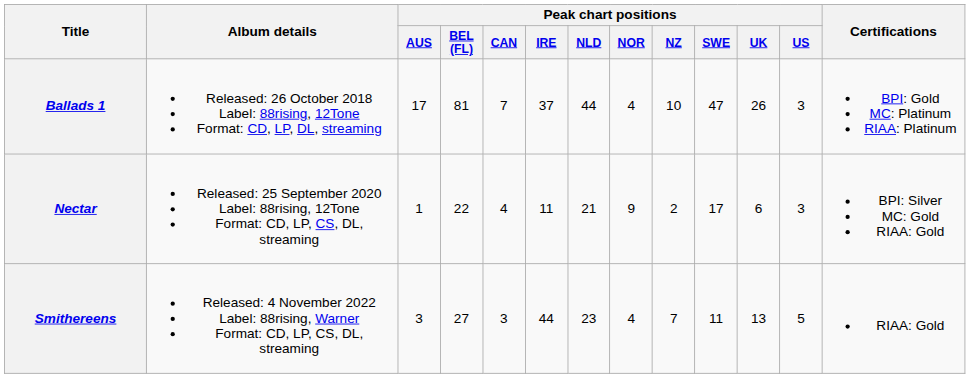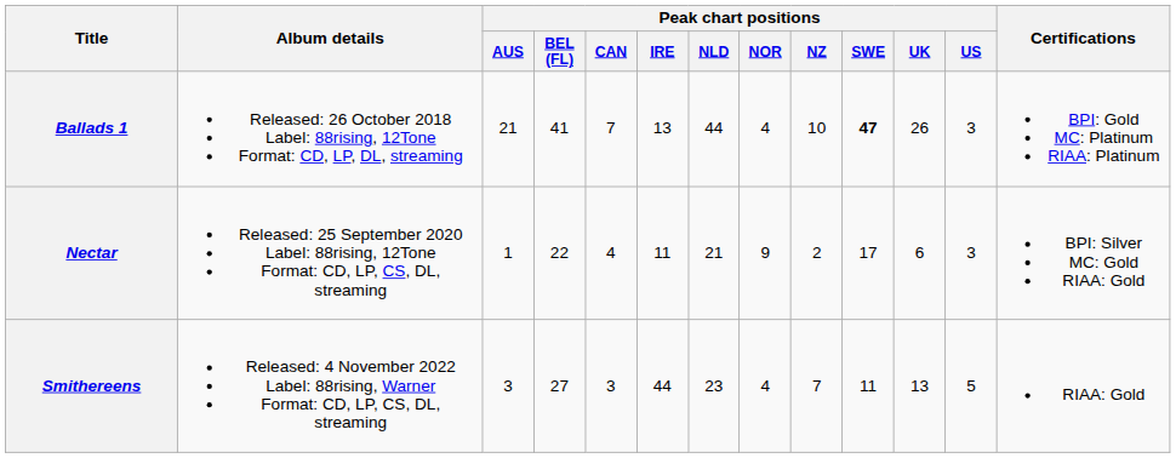 <table class="wikitable plainrowheaders" style="text-align: center;">
 <tr>
 <th scope="col" rowspan="2" style="width:10em;">Title</th>
 <th scope="col" rowspan="2" style="width:18em;">Album details</th>
 <th scope="col" colspan="10">Peak chart positions</th>
 <th scope="col" rowspan="2" style="width:10em;">Certifications</th>
 </tr>
 <tr>
 <th scope="col" style="width:3em;font-size:90%;"><a href='#'>AUS</a><br></th>
 <th scope="col" style="width:3em;font-size:90%;"><a href='#'>BEL<br>(FL)</a><br></th>
 <th scope="col" style="width:3em;font-size:90%;"><a href='#'>CAN</a><br></th>
 <th scope="col" style="width:3em;font-size:90%;"><a href='#'>IRE</a><br></th>
 <th scope="col" style="width:3em;font-size:90%;"><a href='#'>NLD</a><br></th>
 <th scope="col" style="width:3em;font-size:90%;"><a href='#'>NOR</a><br></th>
 <th scope="col" style="width:3em;font-size:90%;"><a href='#'>NZ</a><br></th>
 <th scope="col" style="width:3em;font-size:90%;"><a href='#'>SWE</a><br></th>
 <th scope="col" style="width:3em;font-size:90%;"><a href='#'>UK</a><br></th>
 <th scope="col" style="width:3em;font-size:90%;"><a href='#'>US</a><br></th>
 </tr>
 <tr>
 <th scope="row"><em><a href='#'>Ballads 1</a></em></th>
 <td><br><ul><li>Released: 26 October 2018</li><li>Label: <a href='#'>88rising</a>, <a href='#'>12Tone</a></li><li>Format: <a href='#'>CD</a>, <a href='#'>LP</a>, <a href='#'>DL</a>, <a href='#'>streaming</a></li></ul></td>
-<td>17</td>
-<td>81</td>
+<td>21</td>
+<td>41</td>
 <td>7</td>
-<td>37</td>
+<td>13</td>
 <td>44</td>
 <td>4</td>
 <td>10</td>
-<td>47</td>
+<td><strong>47</strong></td>
 <td>26</td>
 <td>3</td>
 <td><br><ul><li><a href='#'>BPI</a>: Gold</li><li><a href='#'>MC</a>: Platinum</li><li><a href='#'>RIAA</a>: Platinum</li></ul></td>
 </tr>
 <tr>
 <th scope="row"><em><a href='#'>Nectar</a></em></th>
 <td><br><ul><li>Released: 25 September 2020</li><li>Label: 88rising, 12Tone</li><li>Format: CD, LP, <a href='#'>CS</a>, DL, streaming</li></ul></td>
 <td>1</td>
 <td>22</td>
 <td>4</td>
 <td>11</td>
 <td>21</td>
 <td>9</td>
 <td>2</td>
 <td>17</td>
 <td>6</td>
 <td>3</td>
 <td><br><ul><li>BPI: Silver</li><li>MC: Gold</li><li>RIAA: Gold</li></ul></td>
 </tr>
 <tr>
 <th scope="row"><em><a href='#'>Smithereens</a></em></th>
 <td><br><ul><li>Released: 4 November 2022</li><li>Label: 88rising, <a href='#'>Warner</a></li><li>Format: CD, LP, CS, DL, streaming</li></ul></td>
 <td>3</td>
 <td>27</td>
 <td>3</td>
 <td>44</td>
 <td>23</td>
 <td>4</td>
 <td>7</td>
 <td>11</td>
 <td>13</td>
 <td>5</td>
 <td><br><ul><li>RIAA: Gold</li></ul></td>
 </tr>
 </table>
